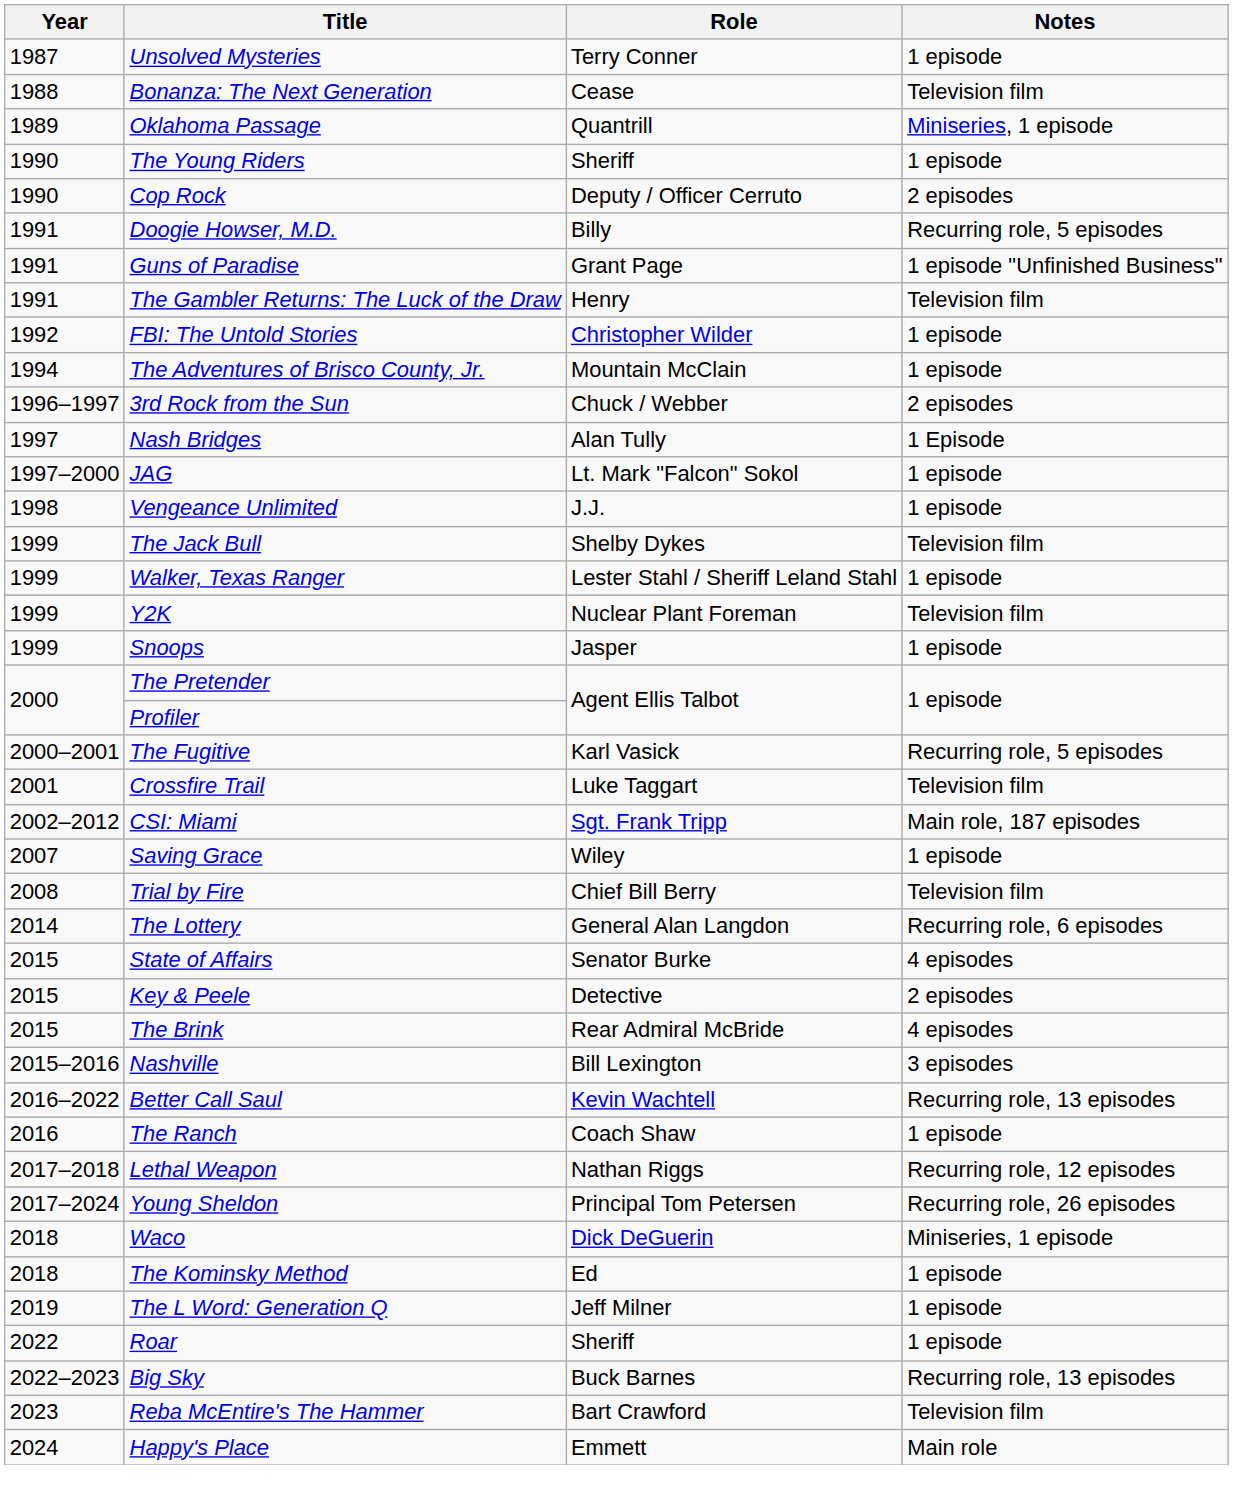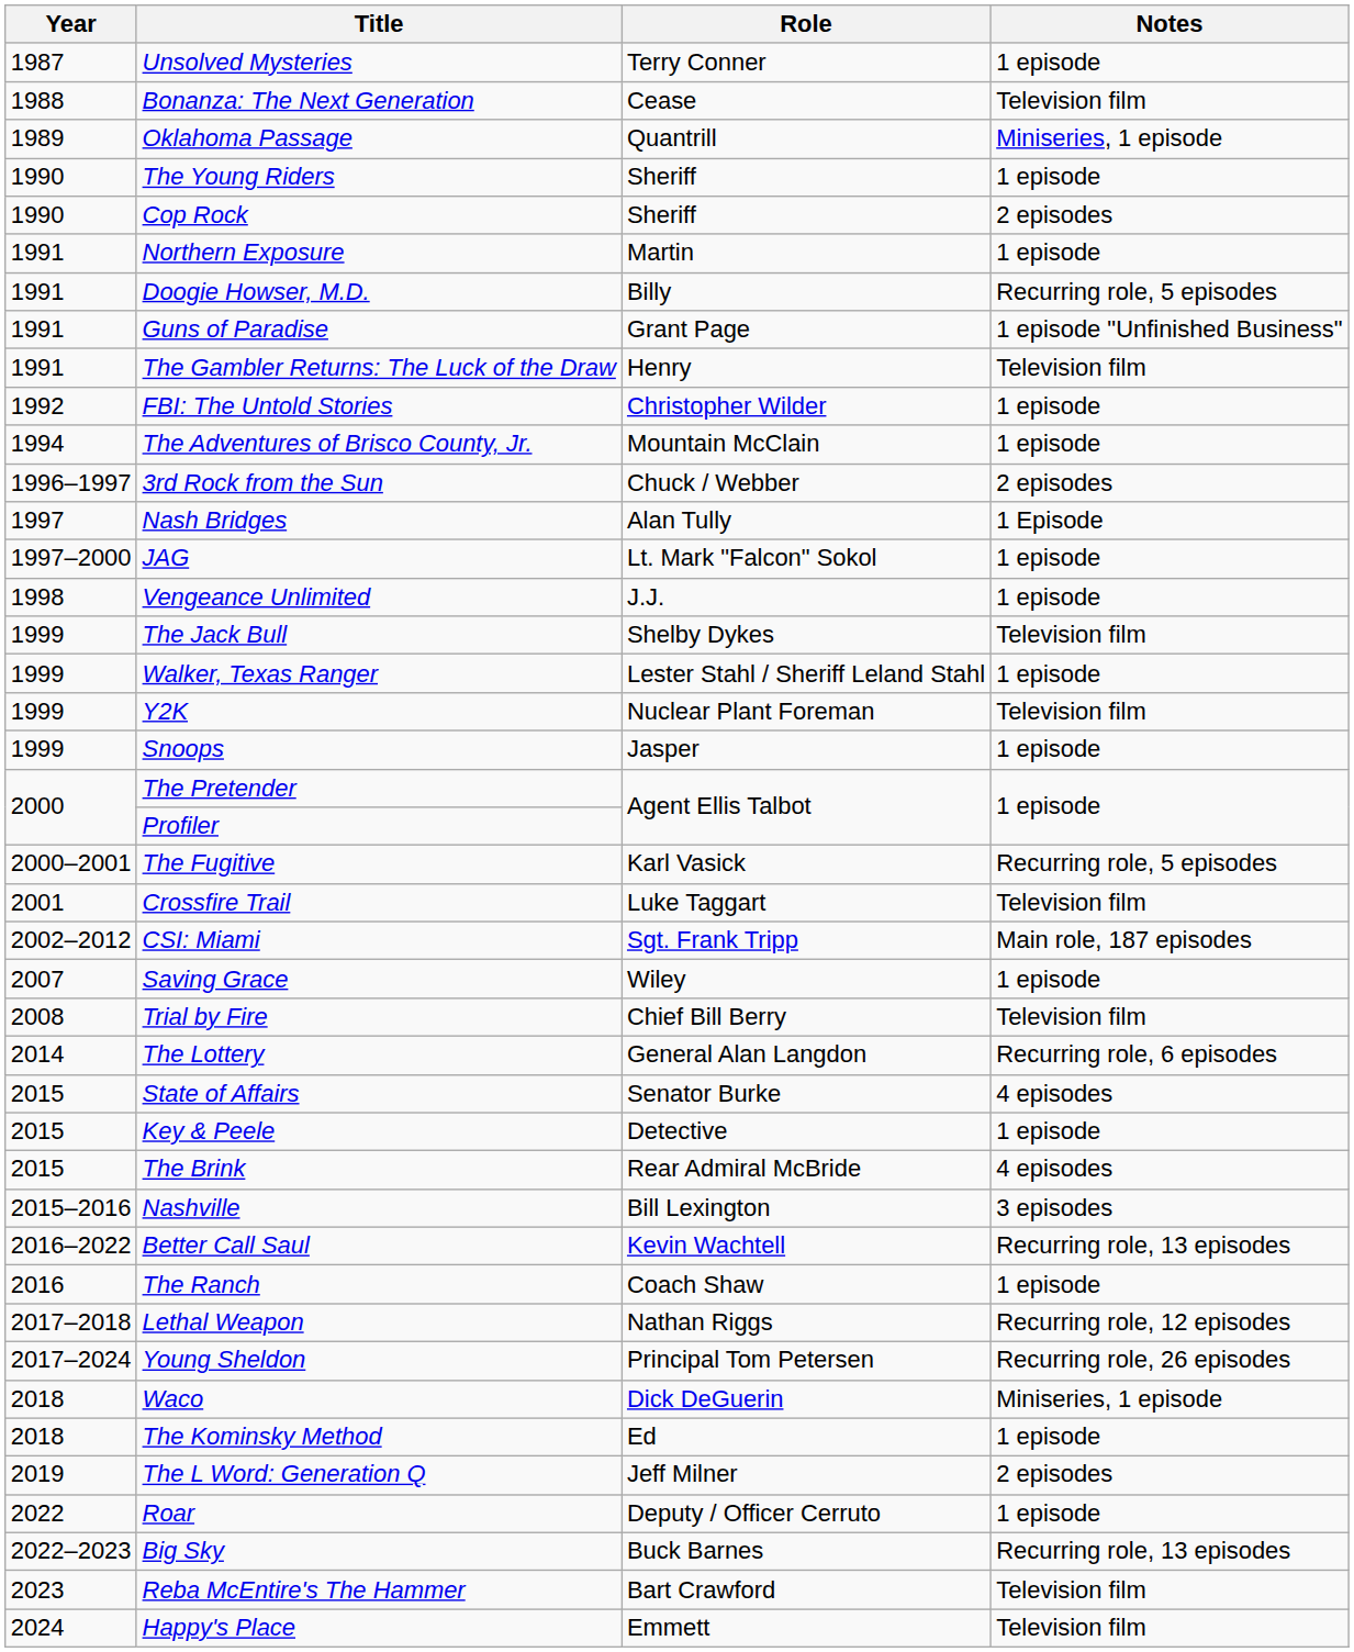 <table class="wikitable sortable">
 <tr>
 <th>Year</th>
 <th>Title</th>
 <th>Role</th>
 <th>Notes</th>
 </tr>
 <tr>
 <td>1987</td>
 <td><em><a href='#'>Unsolved Mysteries</a></em></td>
 <td>Terry Conner</td>
 <td>1 episode</td>
 </tr>
 <tr>
 <td>1988</td>
 <td><em><a href='#'>Bonanza: The Next Generation</a></em></td>
 <td>Cease</td>
 <td>Television film</td>
 </tr>
 <tr>
 <td>1989</td>
 <td><em><a href='#'>Oklahoma Passage</a></em></td>
 <td>Quantrill</td>
 <td><a href='#'>Miniseries</a>, 1 episode</td>
 </tr>
 <tr>
 <td>1990</td>
 <td><em><a href='#'>The Young Riders</a></em></td>
 <td>Sheriff</td>
 <td>1 episode</td>
 </tr>
 <tr>
 <td>1990</td>
 <td><em><a href='#'>Cop Rock</a></em></td>
-<td>Deputy / Officer Cerruto</td>
+<td>Sheriff</td>
 <td>2 episodes</td>
+</tr>
+<tr>
+<td>1991</td>
+<td><em><a href='#'>Northern Exposure</a></em></td>
+<td>Martin</td>
+<td>1 episode</td>
 </tr>
 <tr>
 <td>1991</td>
 <td><em><a href='#'>Doogie Howser, M.D.</a></em></td>
 <td>Billy</td>
 <td>Recurring role, 5 episodes</td>
 </tr>
 <tr>
 <td>1991</td>
 <td><em><a href='#'>Guns of Paradise</a></em></td>
 <td>Grant Page</td>
 <td>1 episode "Unfinished Business"</td>
 </tr>
 <tr>
 <td>1991</td>
 <td><em><a href='#'>The Gambler Returns: The Luck of the Draw</a></em></td>
 <td>Henry</td>
 <td>Television film</td>
 </tr>
 <tr>
 <td>1992</td>
 <td><em><a href='#'>FBI: The Untold Stories</a></em></td>
 <td><a href='#'>Christopher Wilder</a></td>
 <td>1 episode</td>
 </tr>
 <tr>
 <td>1994</td>
 <td><em><a href='#'>The Adventures of Brisco County, Jr.</a></em></td>
 <td>Mountain McClain</td>
 <td>1 episode</td>
 </tr>
 <tr>
 <td>1996–1997</td>
 <td><em><a href='#'>3rd Rock from the Sun</a></em></td>
 <td>Chuck / Webber</td>
 <td>2 episodes</td>
 </tr>
 <tr>
 <td>1997</td>
 <td><em><a href='#'>Nash Bridges</a></em></td>
 <td>Alan Tully</td>
 <td>1 Episode</td>
 </tr>
 <tr>
 <td>1997–2000</td>
 <td><em><a href='#'>JAG</a></em></td>
 <td>Lt. Mark "Falcon" Sokol</td>
 <td>1 episode</td>
 </tr>
 <tr>
 <td>1998</td>
 <td><em><a href='#'>Vengeance Unlimited</a></em></td>
 <td>J.J.</td>
 <td>1 episode</td>
 </tr>
 <tr>
 <td>1999</td>
 <td><em><a href='#'>The Jack Bull</a></em></td>
 <td>Shelby Dykes</td>
 <td>Television film</td>
 </tr>
 <tr>
 <td>1999</td>
 <td><em><a href='#'>Walker, Texas Ranger</a></em></td>
 <td>Lester Stahl / Sheriff Leland Stahl</td>
 <td>1 episode</td>
 </tr>
 <tr>
 <td>1999</td>
 <td><em><a href='#'>Y2K</a></em></td>
 <td>Nuclear Plant Foreman</td>
 <td>Television film</td>
 </tr>
 <tr>
 <td>1999</td>
 <td><em><a href='#'>Snoops</a></em></td>
 <td>Jasper</td>
 <td>1 episode</td>
 </tr>
 <tr>
 <td rowspan=2>2000</td>
 <td><em><a href='#'>The Pretender</a></em></td>
 <td rowspan=2>Agent Ellis Talbot</td>
 <td rowspan=2>1 episode</td>
 </tr>
 <tr>
 <td><em><a href='#'>Profiler</a></em></td>
 </tr>
 <tr>
 <td>2000–2001</td>
 <td><em><a href='#'>The Fugitive</a></em></td>
 <td>Karl Vasick</td>
 <td>Recurring role, 5 episodes</td>
 </tr>
 <tr>
 <td>2001</td>
 <td><em><a href='#'>Crossfire Trail</a></em></td>
 <td>Luke Taggart</td>
 <td>Television film</td>
 </tr>
 <tr>
 <td>2002–2012</td>
 <td><em><a href='#'>CSI: Miami</a></em></td>
 <td><a href='#'>Sgt. Frank Tripp</a></td>
 <td>Main role, 187 episodes</td>
 </tr>
 <tr>
 <td>2007</td>
 <td><em><a href='#'>Saving Grace</a></em></td>
 <td>Wiley</td>
 <td>1 episode</td>
 </tr>
 <tr>
 <td>2008</td>
 <td><em><a href='#'>Trial by Fire</a></em></td>
 <td>Chief Bill Berry</td>
 <td>Television film</td>
 </tr>
 <tr>
 <td>2014</td>
 <td><em><a href='#'>The Lottery</a></em></td>
 <td>General Alan Langdon</td>
 <td>Recurring role, 6 episodes</td>
 </tr>
 <tr>
 <td>2015</td>
 <td><em><a href='#'>State of Affairs</a></em></td>
 <td>Senator Burke</td>
 <td>4 episodes</td>
 </tr>
 <tr>
 <td>2015</td>
 <td><em><a href='#'>Key & Peele</a></em></td>
 <td>Detective</td>
-<td>2 episodes</td>
+<td>1 episode</td>
 </tr>
 <tr>
 <td>2015</td>
 <td><em><a href='#'>The Brink</a></em></td>
 <td>Rear Admiral McBride</td>
 <td>4 episodes</td>
 </tr>
 <tr>
 <td>2015–2016</td>
 <td><em><a href='#'>Nashville</a></em></td>
 <td>Bill Lexington</td>
 <td>3 episodes</td>
 </tr>
 <tr>
 <td>2016–2022</td>
 <td><em><a href='#'>Better Call Saul</a></em></td>
 <td><a href='#'>Kevin Wachtell</a></td>
 <td>Recurring role, 13 episodes</td>
 </tr>
 <tr>
 <td>2016</td>
 <td><em><a href='#'>The Ranch</a></em></td>
 <td>Coach Shaw</td>
 <td>1 episode</td>
 </tr>
 <tr>
 <td>2017–2018</td>
 <td><em><a href='#'>Lethal Weapon</a></em></td>
 <td>Nathan Riggs</td>
 <td>Recurring role, 12 episodes</td>
 </tr>
 <tr>
 <td>2017–2024</td>
 <td><em><a href='#'>Young Sheldon</a></em></td>
 <td>Principal Tom Petersen</td>
 <td>Recurring role, 26 episodes</td>
 </tr>
 <tr>
 <td>2018</td>
 <td><em><a href='#'>Waco</a></em></td>
 <td><a href='#'>Dick DeGuerin</a></td>
 <td>Miniseries, 1 episode</td>
 </tr>
 <tr>
 <td>2018</td>
 <td><em><a href='#'>The Kominsky Method</a></em></td>
 <td>Ed</td>
 <td>1 episode</td>
 </tr>
 <tr>
 <td>2019</td>
 <td><em><a href='#'>The L Word: Generation Q</a></em></td>
 <td>Jeff Milner</td>
-<td>1 episode</td>
+<td>2 episodes</td>
 </tr>
 <tr>
 <td>2022</td>
 <td><em><a href='#'>Roar</a></em></td>
-<td>Sheriff</td>
+<td>Deputy / Officer Cerruto</td>
 <td>1 episode</td>
 </tr>
 <tr>
 <td>2022–2023</td>
 <td><em><a href='#'>Big Sky</a></em></td>
 <td>Buck Barnes</td>
 <td>Recurring role, 13 episodes</td>
 </tr>
 <tr>
 <td>2023</td>
 <td><em><a href='#'>Reba McEntire's The Hammer</a></em></td>
 <td>Bart Crawford</td>
 <td>Television film</td>
 </tr>
 <tr>
 <td>2024</td>
 <td><em><a href='#'>Happy's Place</a></em></td>
 <td>Emmett</td>
-<td>Main role</td>
+<td>Television film</td>
 </tr>
 </table>
